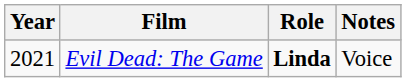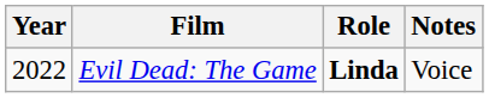 <table class="wikitable">
 <tr>
 <th>Year</th>
 <th>Film</th>
 <th>Role</th>
 <th>Notes</th>
 </tr>
 <tr>
-<td>2021</td>
+<td>2022</td>
 <td><em><a href='#'>Evil Dead: The Game</a></em></td>
 <td><strong>Linda</strong></td>
 <td>Voice</td>
 </tr>
 </table>
